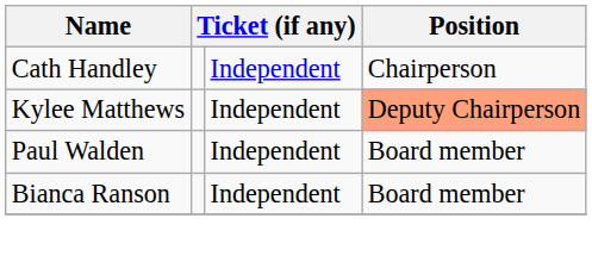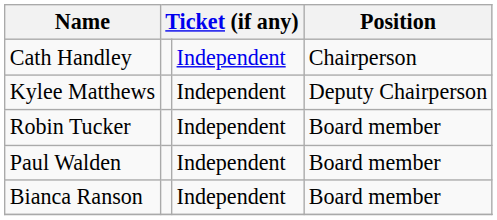 <table class="wikitable">
 <tr>
 <th>Name</th>
 <th colspan="2"><a href='#'>Ticket</a> (if any)</th>
 <th>Position</th>
 </tr>
 <tr>
 <td>Cath Handley</td>
 <td></td>
 <td><a href='#'>Independent</a></td>
 <td>Chairperson</td>
 </tr>
 <tr>
 <td>Kylee Matthews</td>
 <td></td>
 <td>Independent</td>
-<td style="background: lightsalmon;">Deputy Chairperson</td>
+<td>Deputy Chairperson</td>
+</tr>
+<tr>
+<td>Robin Tucker</td>
+<td></td>
+<td>Independent</td>
+<td>Board member</td>
 </tr>
 <tr>
 <td>Paul Walden</td>
 <td></td>
 <td>Independent</td>
 <td>Board member</td>
 </tr>
 <tr>
 <td>Bianca Ranson</td>
 <td></td>
 <td>Independent</td>
 <td>Board member</td>
 </tr>
 <tr>
 </tr>
 </table>
